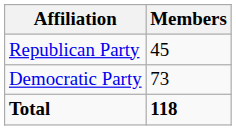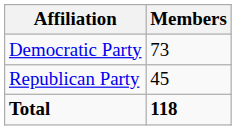 <table class="wikitable">
 <tr>
 <th>Affiliation</th>
 <th>Members</th>
 </tr>
 <tr>
+<td><a href='#'>Democratic Party</a></td>
+<td>73</td>
+</tr>
+<tr>
 <td><a href='#'>Republican Party</a></td>
 <td>45</td>
-</tr>
-<tr>
-<td><a href='#'>Democratic Party</a></td>
-<td>73</td>
 </tr>
 <tr>
 <td><strong>Total</strong></td>
 <td><strong>118</strong></td>
 </tr>
 </table>
